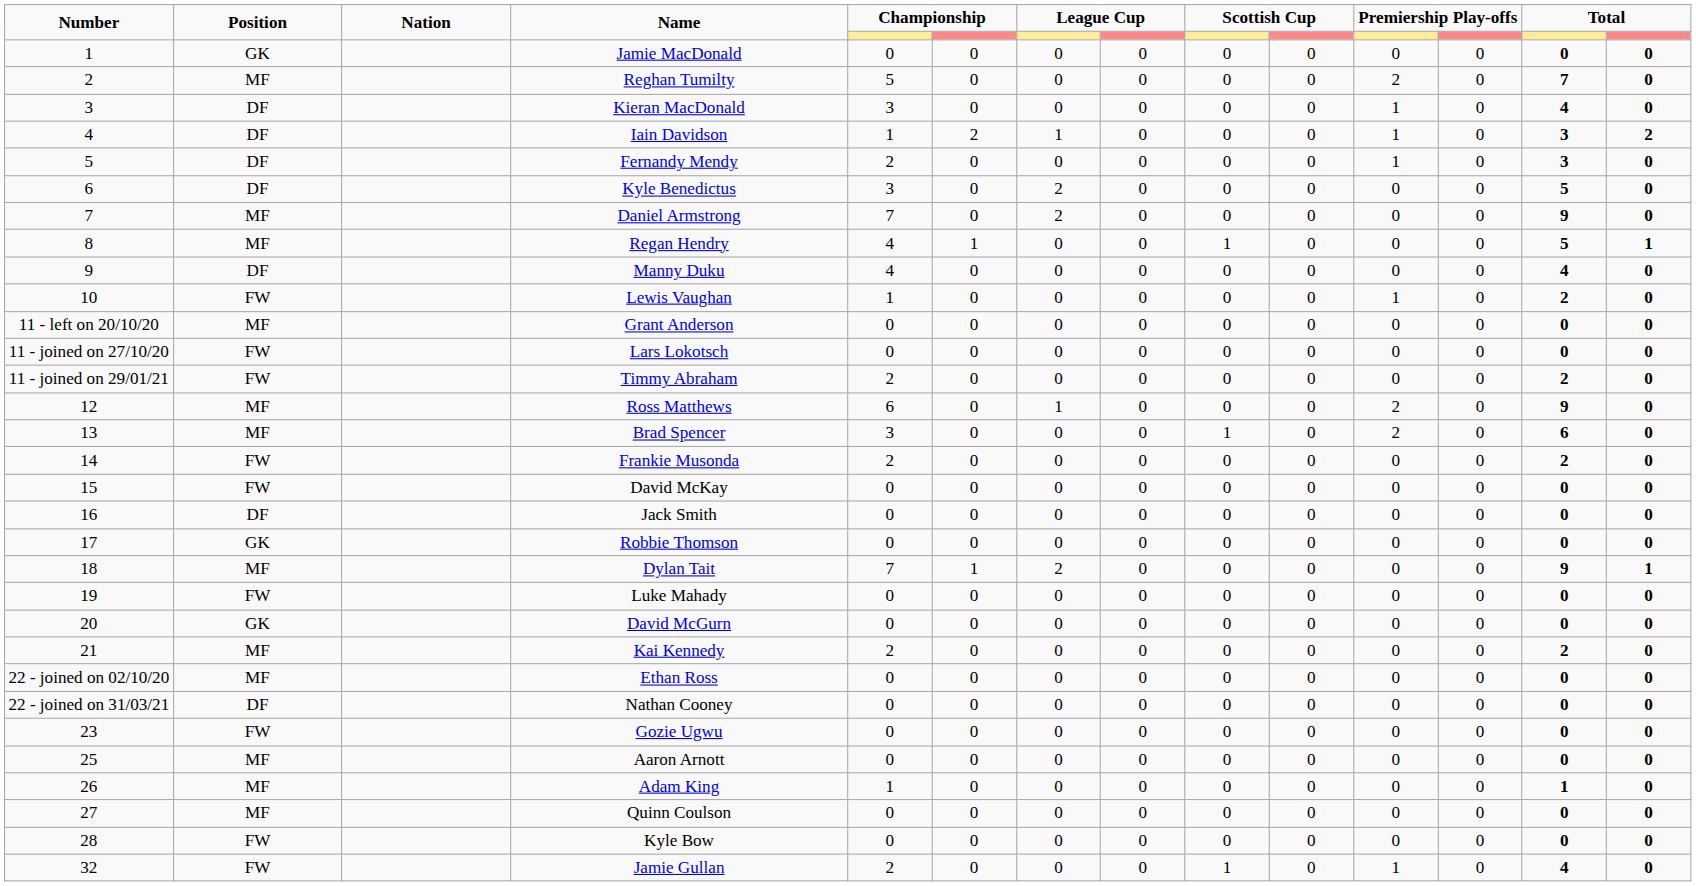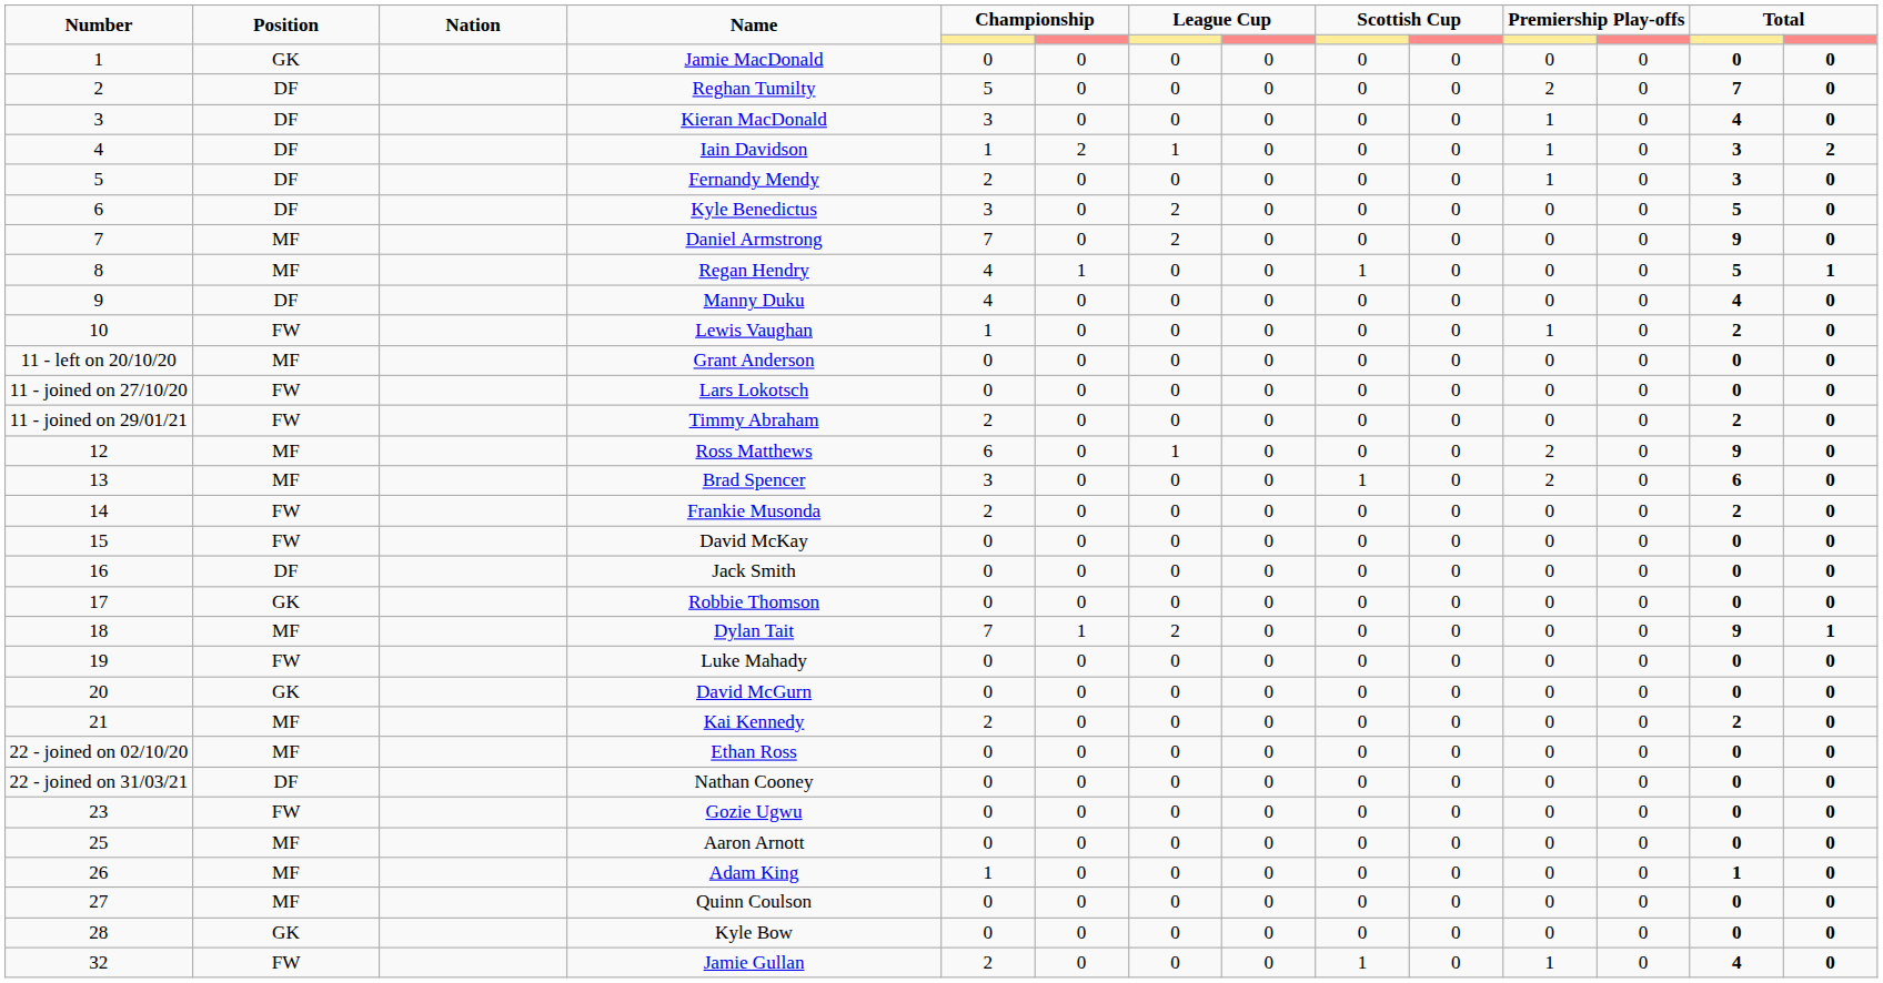 <table class="wikitable" style="font-size: 100%; text-align: center;">
 <tr>
 <td rowspan="2" width="10%" align="center"><strong>Number</strong></td>
 <td rowspan="2" width="10%" align="center"><strong>Position</strong></td>
 <td rowspan="2" width="10%" align="center"><strong>Nation</strong></td>
 <td rowspan="2" width="20%" align="center"><strong>Name</strong></td>
 <td colspan="2" align="center"><strong>Championship</strong></td>
 <td colspan="2" align="center"><strong>League Cup</strong></td>
 <td colspan="2" align="center"><strong>Scottish Cup</strong></td>
 <td colspan="2" align="center"><strong>Premiership Play-offs</strong></td>
 <td colspan="2" align="center"><strong>Total </strong></td>
 </tr>
 <tr>
 <th width=60 style="background: #FFEE99"></th>
 <th width=60 style="background: #FF8888"></th>
 <th width=60 style="background: #FFEE99"></th>
 <th width=60 style="background: #FF8888"></th>
 <th width=60 style="background: #FFEE99"></th>
 <th width=60 style="background: #FF8888"></th>
 <th width=60 style="background: #FFEE99"></th>
 <th width=60 style="background: #FF8888"></th>
 <th width=60 style="background: #FFEE99"></th>
 <th width=60 style="background: #FF8888"></th>
 </tr>
 <tr>
 <td>1</td>
 <td>GK</td>
 <td></td>
 <td><a href='#'>Jamie MacDonald</a></td>
 <td>0</td>
 <td>0</td>
 <td>0</td>
 <td>0</td>
 <td>0</td>
 <td>0</td>
 <td>0</td>
 <td>0</td>
 <td><strong>0</strong></td>
 <td><strong>0</strong></td>
 </tr>
 <tr>
 <td>2</td>
-<td>MF</td>
+<td>DF</td>
 <td></td>
 <td><a href='#'>Reghan Tumilty</a></td>
 <td>5</td>
 <td>0</td>
 <td>0</td>
 <td>0</td>
 <td>0</td>
 <td>0</td>
 <td>2</td>
 <td>0</td>
 <td><strong>7</strong></td>
 <td><strong>0</strong></td>
 </tr>
 <tr>
 <td>3</td>
 <td>DF</td>
 <td></td>
 <td><a href='#'>Kieran MacDonald</a></td>
 <td>3</td>
 <td>0</td>
 <td>0</td>
 <td>0</td>
 <td>0</td>
 <td>0</td>
 <td>1</td>
 <td>0</td>
 <td><strong>4</strong></td>
 <td><strong>0</strong></td>
 </tr>
 <tr>
 <td>4</td>
 <td>DF</td>
 <td></td>
 <td><a href='#'>Iain Davidson</a></td>
 <td>1</td>
 <td>2</td>
 <td>1</td>
 <td>0</td>
 <td>0</td>
 <td>0</td>
 <td>1</td>
 <td>0</td>
 <td><strong>3</strong></td>
 <td><strong>2</strong></td>
 </tr>
 <tr>
 <td>5</td>
 <td>DF</td>
 <td></td>
 <td><a href='#'>Fernandy Mendy</a></td>
 <td>2</td>
 <td>0</td>
 <td>0</td>
 <td>0</td>
 <td>0</td>
 <td>0</td>
 <td>1</td>
 <td>0</td>
 <td><strong>3</strong></td>
 <td><strong>0</strong></td>
 </tr>
 <tr>
 <td>6</td>
 <td>DF</td>
 <td></td>
 <td><a href='#'>Kyle Benedictus</a></td>
 <td>3</td>
 <td>0</td>
 <td>2</td>
 <td>0</td>
 <td>0</td>
 <td>0</td>
 <td>0</td>
 <td>0</td>
 <td><strong>5</strong></td>
 <td><strong>0</strong></td>
 </tr>
 <tr>
 <td>7</td>
 <td>MF</td>
 <td></td>
 <td><a href='#'>Daniel Armstrong</a></td>
 <td>7</td>
 <td>0</td>
 <td>2</td>
 <td>0</td>
 <td>0</td>
 <td>0</td>
 <td>0</td>
 <td>0</td>
 <td><strong>9</strong></td>
 <td><strong>0</strong></td>
 </tr>
 <tr>
 <td>8</td>
 <td>MF</td>
 <td></td>
 <td><a href='#'>Regan Hendry</a></td>
 <td>4</td>
 <td>1</td>
 <td>0</td>
 <td>0</td>
 <td>1</td>
 <td>0</td>
 <td>0</td>
 <td>0</td>
 <td><strong>5</strong></td>
 <td><strong>1</strong></td>
 </tr>
 <tr>
 <td>9</td>
 <td>DF</td>
 <td></td>
 <td><a href='#'>Manny Duku</a></td>
 <td>4</td>
 <td>0</td>
 <td>0</td>
 <td>0</td>
 <td>0</td>
 <td>0</td>
 <td>0</td>
 <td>0</td>
 <td><strong>4</strong></td>
 <td><strong>0</strong></td>
 </tr>
 <tr>
 <td>10</td>
 <td>FW</td>
 <td></td>
 <td><a href='#'>Lewis Vaughan</a></td>
 <td>1</td>
 <td>0</td>
 <td>0</td>
 <td>0</td>
 <td>0</td>
 <td>0</td>
 <td>1</td>
 <td>0</td>
 <td><strong>2</strong></td>
 <td><strong>0</strong></td>
 </tr>
 <tr>
 <td>11 - left on 20/10/20</td>
 <td>MF</td>
 <td></td>
 <td><a href='#'>Grant Anderson</a></td>
 <td>0</td>
 <td>0</td>
 <td>0</td>
 <td>0</td>
 <td>0</td>
 <td>0</td>
 <td>0</td>
 <td>0</td>
 <td><strong>0</strong></td>
 <td><strong>0</strong></td>
 </tr>
 <tr>
 <td>11 - joined on 27/10/20</td>
 <td>FW</td>
 <td></td>
 <td><a href='#'>Lars Lokotsch</a></td>
 <td>0</td>
 <td>0</td>
 <td>0</td>
 <td>0</td>
 <td>0</td>
 <td>0</td>
 <td>0</td>
 <td>0</td>
 <td><strong>0</strong></td>
 <td><strong>0</strong></td>
 </tr>
 <tr>
 <td>11 - joined on 29/01/21</td>
 <td>FW</td>
 <td></td>
 <td><a href='#'>Timmy Abraham</a></td>
 <td>2</td>
 <td>0</td>
 <td>0</td>
 <td>0</td>
 <td>0</td>
 <td>0</td>
 <td>0</td>
 <td>0</td>
 <td><strong>2</strong></td>
 <td><strong>0</strong></td>
 </tr>
 <tr>
 <td>12</td>
 <td>MF</td>
 <td></td>
 <td><a href='#'>Ross Matthews</a></td>
 <td>6</td>
 <td>0</td>
 <td>1</td>
 <td>0</td>
 <td>0</td>
 <td>0</td>
 <td>2</td>
 <td>0</td>
 <td><strong>9</strong></td>
 <td><strong>0</strong></td>
 </tr>
 <tr>
 <td>13</td>
 <td>MF</td>
 <td></td>
 <td><a href='#'>Brad Spencer</a></td>
 <td>3</td>
 <td>0</td>
 <td>0</td>
 <td>0</td>
 <td>1</td>
 <td>0</td>
 <td>2</td>
 <td>0</td>
 <td><strong>6</strong></td>
 <td><strong>0</strong></td>
 </tr>
 <tr>
 <td>14</td>
 <td>FW</td>
 <td></td>
 <td><a href='#'>Frankie Musonda</a></td>
 <td>2</td>
 <td>0</td>
 <td>0</td>
 <td>0</td>
 <td>0</td>
 <td>0</td>
 <td>0</td>
 <td>0</td>
 <td><strong>2</strong></td>
 <td><strong>0</strong></td>
 </tr>
 <tr>
 <td>15</td>
 <td>FW</td>
 <td></td>
 <td>David McKay</td>
 <td>0</td>
 <td>0</td>
 <td>0</td>
 <td>0</td>
 <td>0</td>
 <td>0</td>
 <td>0</td>
 <td>0</td>
 <td><strong>0</strong></td>
 <td><strong>0</strong></td>
 </tr>
 <tr>
 <td>16</td>
 <td>DF</td>
 <td></td>
 <td>Jack Smith</td>
 <td>0</td>
 <td>0</td>
 <td>0</td>
 <td>0</td>
 <td>0</td>
 <td>0</td>
 <td>0</td>
 <td>0</td>
 <td><strong>0</strong></td>
 <td><strong>0</strong></td>
 </tr>
 <tr>
 <td>17</td>
 <td>GK</td>
 <td></td>
 <td><a href='#'>Robbie Thomson</a></td>
 <td>0</td>
 <td>0</td>
 <td>0</td>
 <td>0</td>
 <td>0</td>
 <td>0</td>
 <td>0</td>
 <td>0</td>
 <td><strong>0</strong></td>
 <td><strong>0</strong></td>
 </tr>
 <tr>
 <td>18</td>
 <td>MF</td>
 <td></td>
 <td><a href='#'>Dylan Tait</a></td>
 <td>7</td>
 <td>1</td>
 <td>2</td>
 <td>0</td>
 <td>0</td>
 <td>0</td>
 <td>0</td>
 <td>0</td>
 <td><strong>9</strong></td>
 <td><strong>1</strong></td>
 </tr>
 <tr>
 <td>19</td>
 <td>FW</td>
 <td></td>
 <td>Luke Mahady</td>
 <td>0</td>
 <td>0</td>
 <td>0</td>
 <td>0</td>
 <td>0</td>
 <td>0</td>
 <td>0</td>
 <td>0</td>
 <td><strong>0</strong></td>
 <td><strong>0</strong></td>
 </tr>
 <tr>
 <td>20</td>
 <td>GK</td>
 <td></td>
 <td><a href='#'>David McGurn</a></td>
 <td>0</td>
 <td>0</td>
 <td>0</td>
 <td>0</td>
 <td>0</td>
 <td>0</td>
 <td>0</td>
 <td>0</td>
 <td><strong>0</strong></td>
 <td><strong>0</strong></td>
 </tr>
 <tr>
 <td>21</td>
 <td>MF</td>
 <td></td>
 <td><a href='#'>Kai Kennedy</a></td>
 <td>2</td>
 <td>0</td>
 <td>0</td>
 <td>0</td>
 <td>0</td>
 <td>0</td>
 <td>0</td>
 <td>0</td>
 <td><strong>2</strong></td>
 <td><strong>0</strong></td>
 </tr>
 <tr>
 <td>22 - joined on 02/10/20</td>
 <td>MF</td>
 <td></td>
 <td><a href='#'>Ethan Ross</a></td>
 <td>0</td>
 <td>0</td>
 <td>0</td>
 <td>0</td>
 <td>0</td>
 <td>0</td>
 <td>0</td>
 <td>0</td>
 <td><strong>0</strong></td>
 <td><strong>0</strong></td>
 </tr>
 <tr>
 <td>22 - joined on 31/03/21</td>
 <td>DF</td>
 <td></td>
 <td>Nathan Cooney</td>
 <td>0</td>
 <td>0</td>
 <td>0</td>
 <td>0</td>
 <td>0</td>
 <td>0</td>
 <td>0</td>
 <td>0</td>
 <td><strong>0</strong></td>
 <td><strong>0</strong></td>
 </tr>
 <tr>
 <td>23</td>
 <td>FW</td>
 <td></td>
 <td><a href='#'>Gozie Ugwu</a></td>
 <td>0</td>
 <td>0</td>
 <td>0</td>
 <td>0</td>
 <td>0</td>
 <td>0</td>
 <td>0</td>
 <td>0</td>
 <td><strong>0</strong></td>
 <td><strong>0</strong></td>
 </tr>
 <tr>
 <td>25</td>
 <td>MF</td>
 <td></td>
 <td>Aaron Arnott</td>
 <td>0</td>
 <td>0</td>
 <td>0</td>
 <td>0</td>
 <td>0</td>
 <td>0</td>
 <td>0</td>
 <td>0</td>
 <td><strong>0</strong></td>
 <td><strong>0</strong></td>
 </tr>
 <tr>
 <td>26</td>
 <td>MF</td>
 <td></td>
 <td><a href='#'>Adam King</a></td>
 <td>1</td>
 <td>0</td>
 <td>0</td>
 <td>0</td>
 <td>0</td>
 <td>0</td>
 <td>0</td>
 <td>0</td>
 <td><strong>1</strong></td>
 <td><strong>0</strong></td>
 </tr>
 <tr>
 <td>27</td>
 <td>MF</td>
 <td></td>
 <td>Quinn Coulson</td>
 <td>0</td>
 <td>0</td>
 <td>0</td>
 <td>0</td>
 <td>0</td>
 <td>0</td>
 <td>0</td>
 <td>0</td>
 <td><strong>0</strong></td>
 <td><strong>0</strong></td>
 </tr>
 <tr>
 <td>28</td>
-<td>FW</td>
+<td>GK</td>
 <td></td>
 <td>Kyle Bow</td>
 <td>0</td>
 <td>0</td>
 <td>0</td>
 <td>0</td>
 <td>0</td>
 <td>0</td>
 <td>0</td>
 <td>0</td>
 <td><strong>0</strong></td>
 <td><strong>0</strong></td>
 </tr>
 <tr>
 <td>32</td>
 <td>FW</td>
 <td></td>
 <td><a href='#'>Jamie Gullan</a></td>
 <td>2</td>
 <td>0</td>
 <td>0</td>
 <td>0</td>
 <td>1</td>
 <td>0</td>
 <td>1</td>
 <td>0</td>
 <td><strong>4</strong></td>
 <td><strong>0</strong></td>
 </tr>
 </table>
